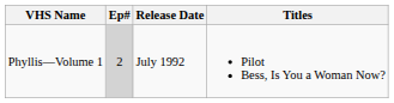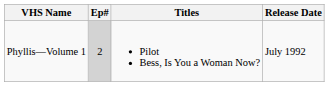 <table class="wikitable">
 <tr>
 <th>VHS Name</th>
 <th>Ep#</th>
+<th>Titles</th>
 <th>Release Date</th>
-<th>Titles</th>
 </tr>
 <tr>
 <td>Phyllis—Volume 1</td>
 <td style="background: lightgrey; text-align:center;">2</td>
+<td><br><ul><li>Pilot</li><li>Bess, Is You a Woman Now?</li></ul></td>
 <td>July 1992</td>
-<td><br><ul><li>Pilot</li><li>Bess, Is You a Woman Now?</li></ul></td>
 </tr>
 </table>
